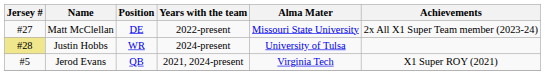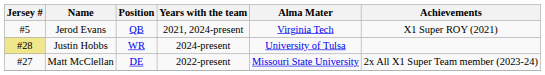 <table class="wikitable" style="text-align:center">
 <tr>
 <th>Jersey #</th>
 <th>Name</th>
 <th>Position</th>
 <th>Years with the team</th>
 <th>Alma Mater</th>
 <th>Achievements</th>
 </tr>
 <tr>
-<td>#27</td>
-<td>Matt McClellan</td>
-<td><a href='#'>DE</a></td>
-<td>2022-present</td>
-<td><a href='#'>Missouri State University</a></td>
-<td>2x All X1 Super Team member (2023-24)</td>
+<td>#5</td>
+<td>Jerod Evans</td>
+<td><a href='#'>QB</a></td>
+<td>2021, 2024-present</td>
+<td><a href='#'>Virginia Tech</a></td>
+<td>X1 Super ROY (2021)</td>
 </tr>
 <tr>
 <td style="background: khaki;">#28</td>
 <td>Justin Hobbs</td>
 <td><a href='#'>WR</a></td>
 <td>2024-present</td>
 <td><a href='#'>University of Tulsa</a></td>
 <td></td>
 </tr>
 <tr>
-<td>#5</td>
-<td>Jerod Evans</td>
-<td><a href='#'>QB</a></td>
-<td>2021, 2024-present</td>
-<td><a href='#'>Virginia Tech</a></td>
-<td>X1 Super ROY (2021)</td>
+<td>#27</td>
+<td>Matt McClellan</td>
+<td><a href='#'>DE</a></td>
+<td>2022-present</td>
+<td><a href='#'>Missouri State University</a></td>
+<td>2x All X1 Super Team member (2023-24)</td>
 </tr>
 <tr>
 </tr>
 </table>
